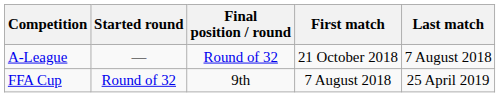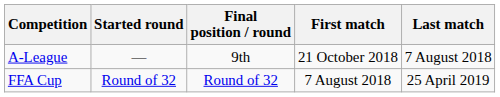 <table class="wikitable">
 <tr>
 <th>Competition</th>
 <th>Started round</th>
 <th>Final <br>position / round</th>
 <th>First match</th>
 <th>Last match</th>
 </tr>
 <tr style="text-align: center">
 <td align="left"><a href='#'>A-League</a></td>
 <td>—</td>
-<td><a href='#'>Round of 32</a></td>
+<td>9th</td>
 <td>21 October 2018</td>
 <td>7 August 2018</td>
 </tr>
 <tr style="text-align: center">
 <td align=left><a href='#'>FFA Cup</a></td>
 <td><a href='#'>Round of 32</a></td>
-<td>9th</td>
+<td><a href='#'>Round of 32</a></td>
 <td>7 August 2018</td>
 <td>25 April 2019</td>
 </tr>
 </table>
